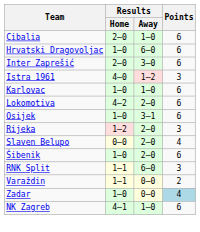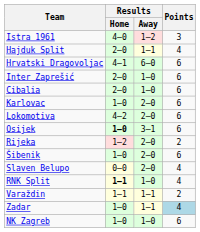 <table class="wikitable" style="text-align:center">
 <tr>
 <th rowspan=2>Team</th>
 <th colspan=2>Results</th>
 <th rowspan=2>Points</th>
 </tr>
 <tr>
 <th width=40>Home</th>
 <th width=40>Away</th>
 </tr>
 <tr>
+<td align=left><a href='#'>Istra 1961</a></td>
+<td bgcolor="#ddffdd">4–0</td>
+<td bgcolor=#ffdddd>1–2</td>
+<td>3</td>
+</tr>
+<tr>
+<td align=left><a href='#'>Hajduk Split</a></td>
+<td bgcolor="#ddffdd">2–0</td>
+<td bgcolor=#ffffdd>1–1</td>
+<td>4</td>
+</tr>
+<tr>
+<td align=left><a href='#'>Hrvatski Dragovoljac</a></td>
+<td bgcolor="#ddffdd">4–1</td>
+<td bgcolor="#ddffdd">6–0</td>
+<td>6</td>
+</tr>
+<tr>
+<td align=left><a href='#'>Inter Zaprešić</a></td>
+<td bgcolor="#ddffdd">2–0</td>
+<td bgcolor="#ddffdd">1–0</td>
+<td>6</td>
+</tr>
+<tr>
 <td align=left><a href='#'>Cibalia</a></td>
 <td bgcolor="#ddffdd">2–0</td>
 <td bgcolor="#ddffdd">1–0</td>
 <td>6</td>
 </tr>
 <tr>
-<td align=left><a href='#'>Hrvatski Dragovoljac</a></td>
-<td bgcolor="#ddffdd">1–0</td>
-<td bgcolor="#ddffdd">6–0</td>
-<td>6</td>
-</tr>
-<tr>
-<td align=left><a href='#'>Inter Zaprešić</a></td>
-<td bgcolor="#ddffdd">2–0</td>
-<td bgcolor="#ddffdd">3–0</td>
-<td>6</td>
-</tr>
-<tr>
-<td align=left><a href='#'>Istra 1961</a></td>
-<td bgcolor="#ddffdd">4–0</td>
-<td bgcolor=#ffdddd>1–2</td>
-<td>3</td>
-</tr>
-<tr>
 <td align=left><a href='#'>Karlovac</a></td>
 <td bgcolor="#ddffdd">1–0</td>
-<td bgcolor="#ddffdd">1–0</td>
+<td bgcolor="#ddffdd">2–0</td>
 <td>6</td>
 </tr>
 <tr>
 <td align=left><a href='#'>Lokomotiva</a></td>
 <td bgcolor="#ddffdd">4–2</td>
 <td bgcolor="#ddffdd">2–0</td>
 <td>6</td>
 </tr>
 <tr>
 <td align=left><a href='#'>Osijek</a></td>
-<td bgcolor="#ddffdd">1–0</td>
+<td bgcolor="#ddffdd"><strong>1–0</strong></td>
 <td bgcolor="#ddffdd">3–1</td>
 <td>6</td>
 </tr>
 <tr>
 <td align=left><a href='#'>Rijeka</a></td>
 <td bgcolor=#ffdddd>1–2</td>
 <td bgcolor="#ddffdd">2–0</td>
-<td>3</td>
+<td>2</td>
+</tr>
+<tr>
+<td align=left><a href='#'>Šibenik</a></td>
+<td bgcolor="#ddffdd">1–0</td>
+<td bgcolor="#ddffdd">2–0</td>
+<td>6</td>
 </tr>
 <tr>
 <td align=left><a href='#'>Slaven Belupo</a></td>
 <td bgcolor=#ffffdd>0–0</td>
 <td bgcolor="#ddffdd">2–0</td>
 <td>4</td>
 </tr>
 <tr>
-<td align=left><a href='#'>Šibenik</a></td>
+<td align=left><a href='#'>RNK Split</a></td>
+<td bgcolor=#ffffdd><strong>1–1</strong></td>
 <td bgcolor="#ddffdd">1–0</td>
-<td bgcolor="#ddffdd">2–0</td>
-<td>6</td>
-</tr>
-<tr>
-<td align=left><a href='#'>RNK Split</a></td>
-<td bgcolor=#ffffdd>1–1</td>
-<td bgcolor="#ddffdd">6–0</td>
-<td>3</td>
+<td>4</td>
 </tr>
 <tr>
 <td align=left><a href='#'>Varaždin</a></td>
 <td bgcolor=#ffffdd>1–1</td>
-<td bgcolor=#ffffdd>0–0</td>
+<td bgcolor=#ffffdd>1–1</td>
 <td>2</td>
 </tr>
 <tr>
 <td align=left><a href='#'>Zadar</a></td>
 <td bgcolor="#ddffdd">1–0</td>
-<td bgcolor=#ffffdd>0–0</td>
+<td bgcolor=#ffffdd>1–1</td>
 <td style="background: lightblue;">4</td>
 </tr>
 <tr>
 <td align=left><a href='#'>NK Zagreb</a></td>
-<td bgcolor="#ddffdd">4–1</td>
+<td bgcolor="#ddffdd">1–0</td>
 <td bgcolor="#ddffdd">1–0</td>
 <td>6</td>
 </tr>
 </table>
